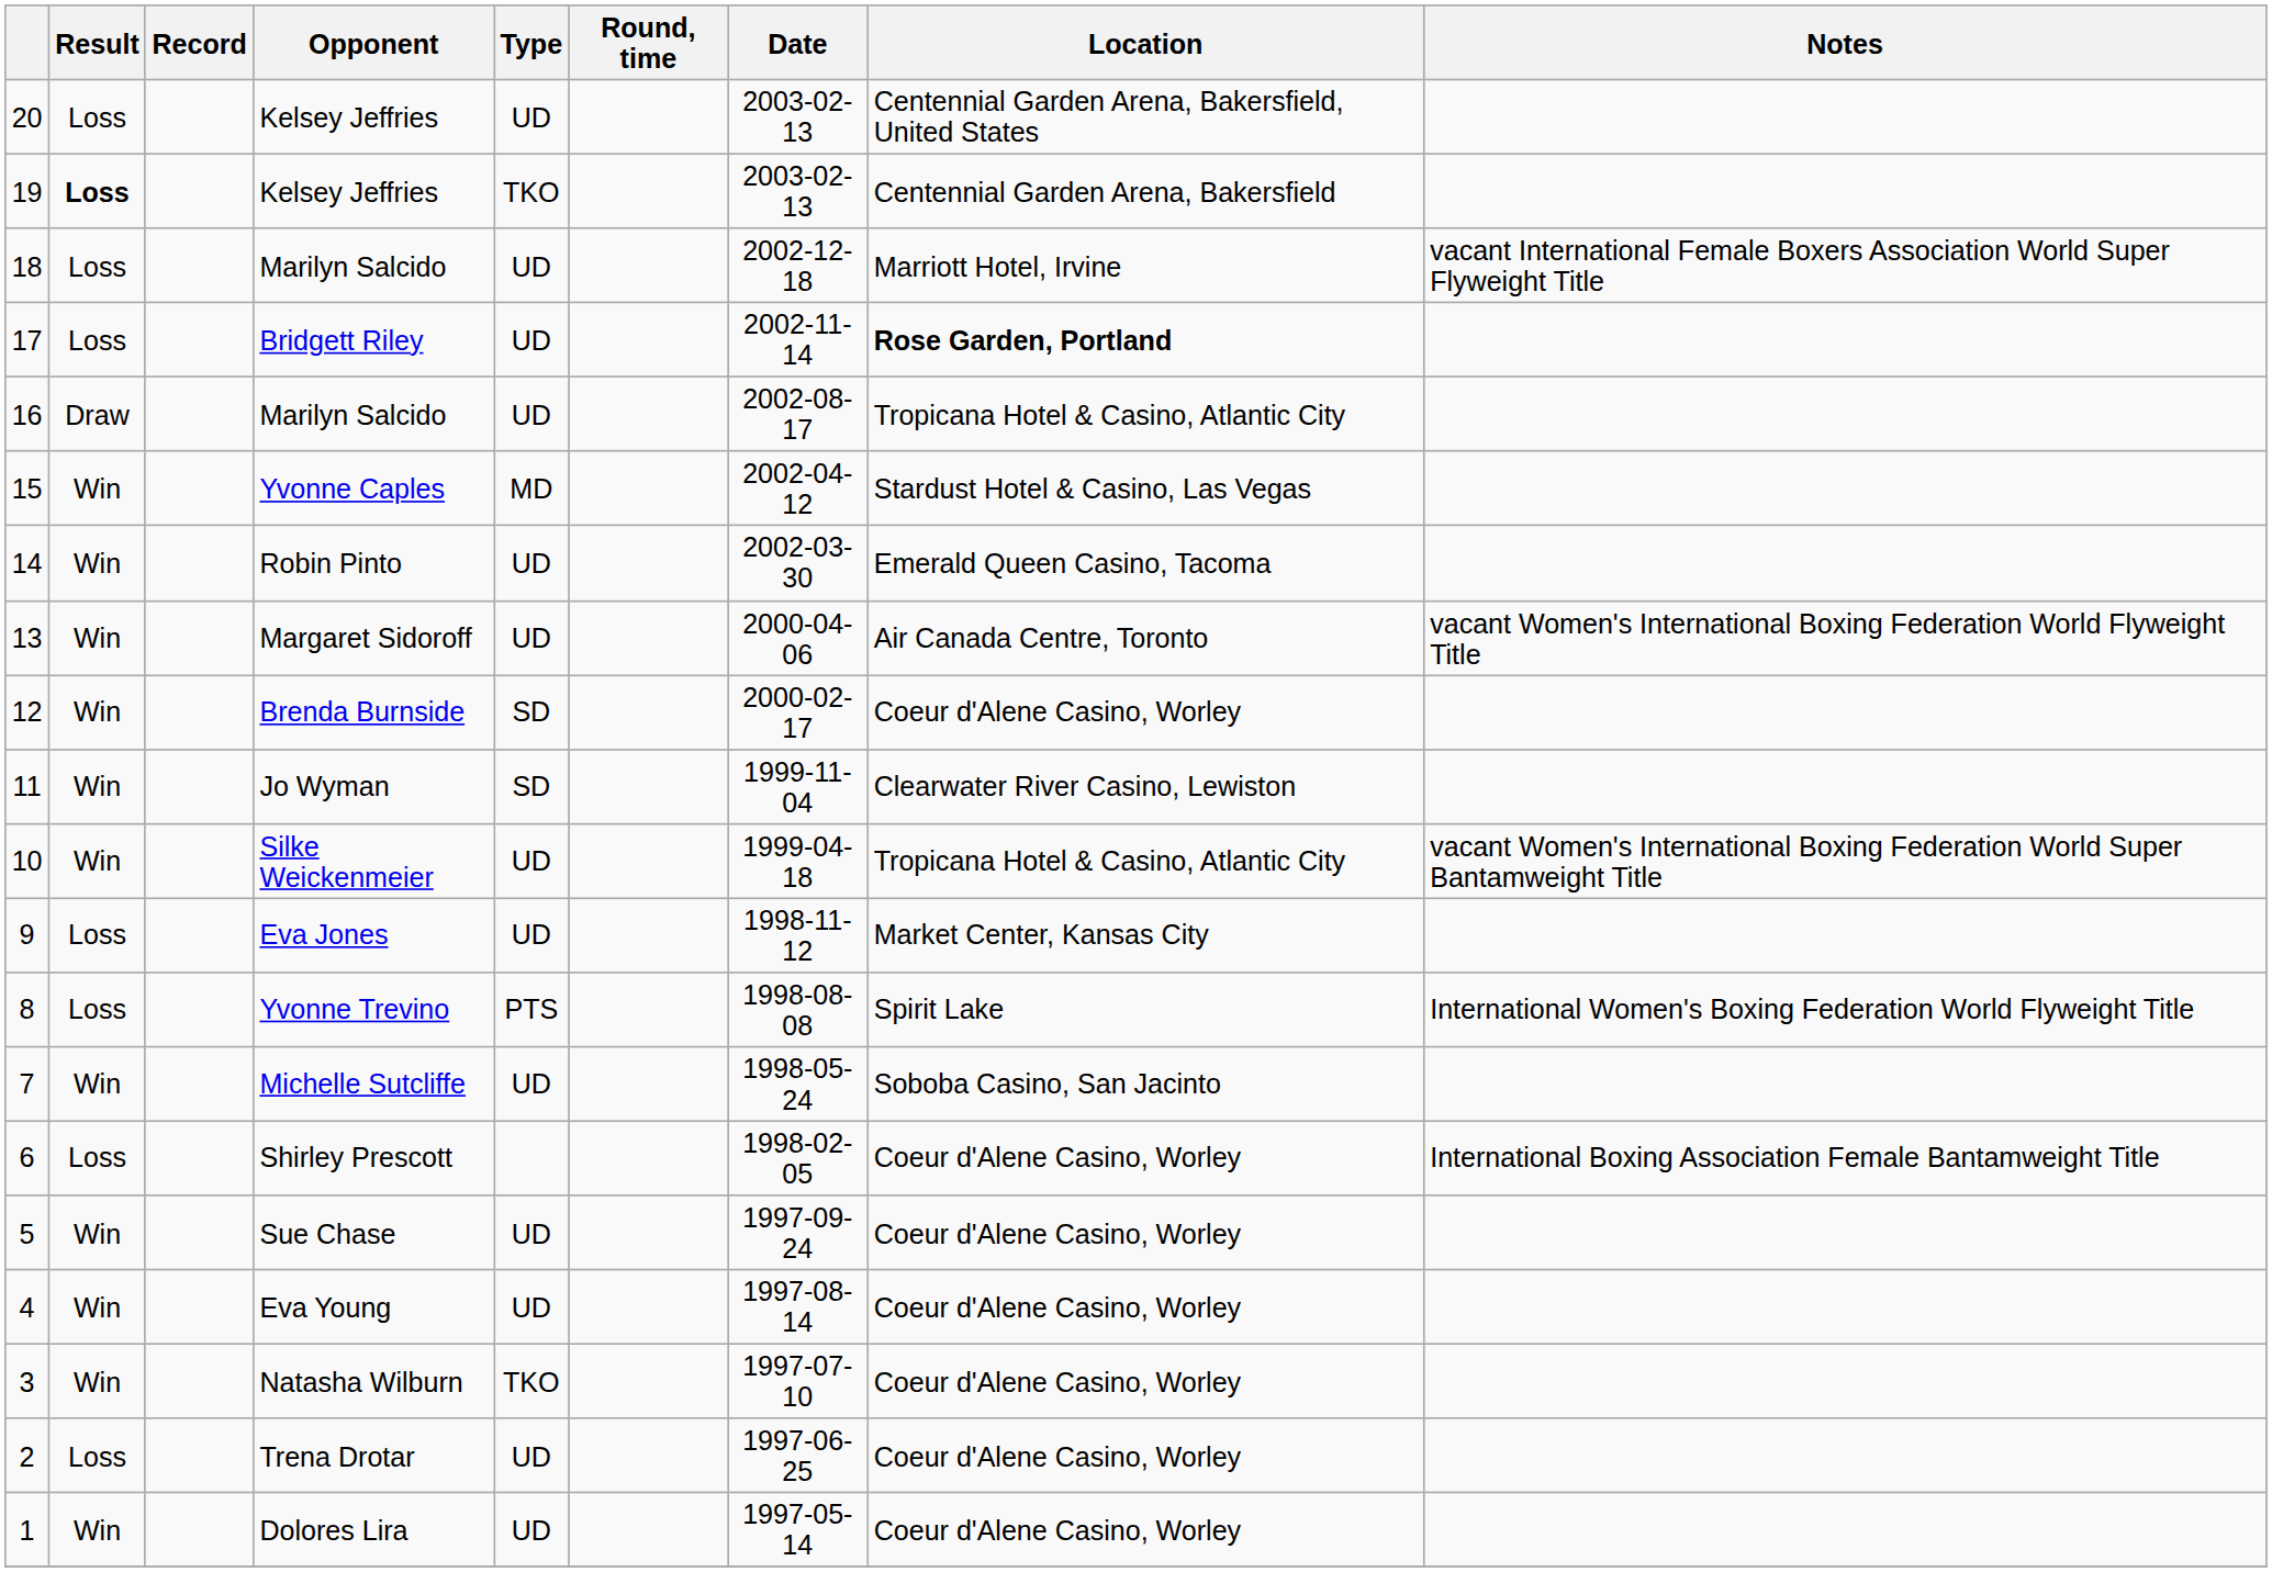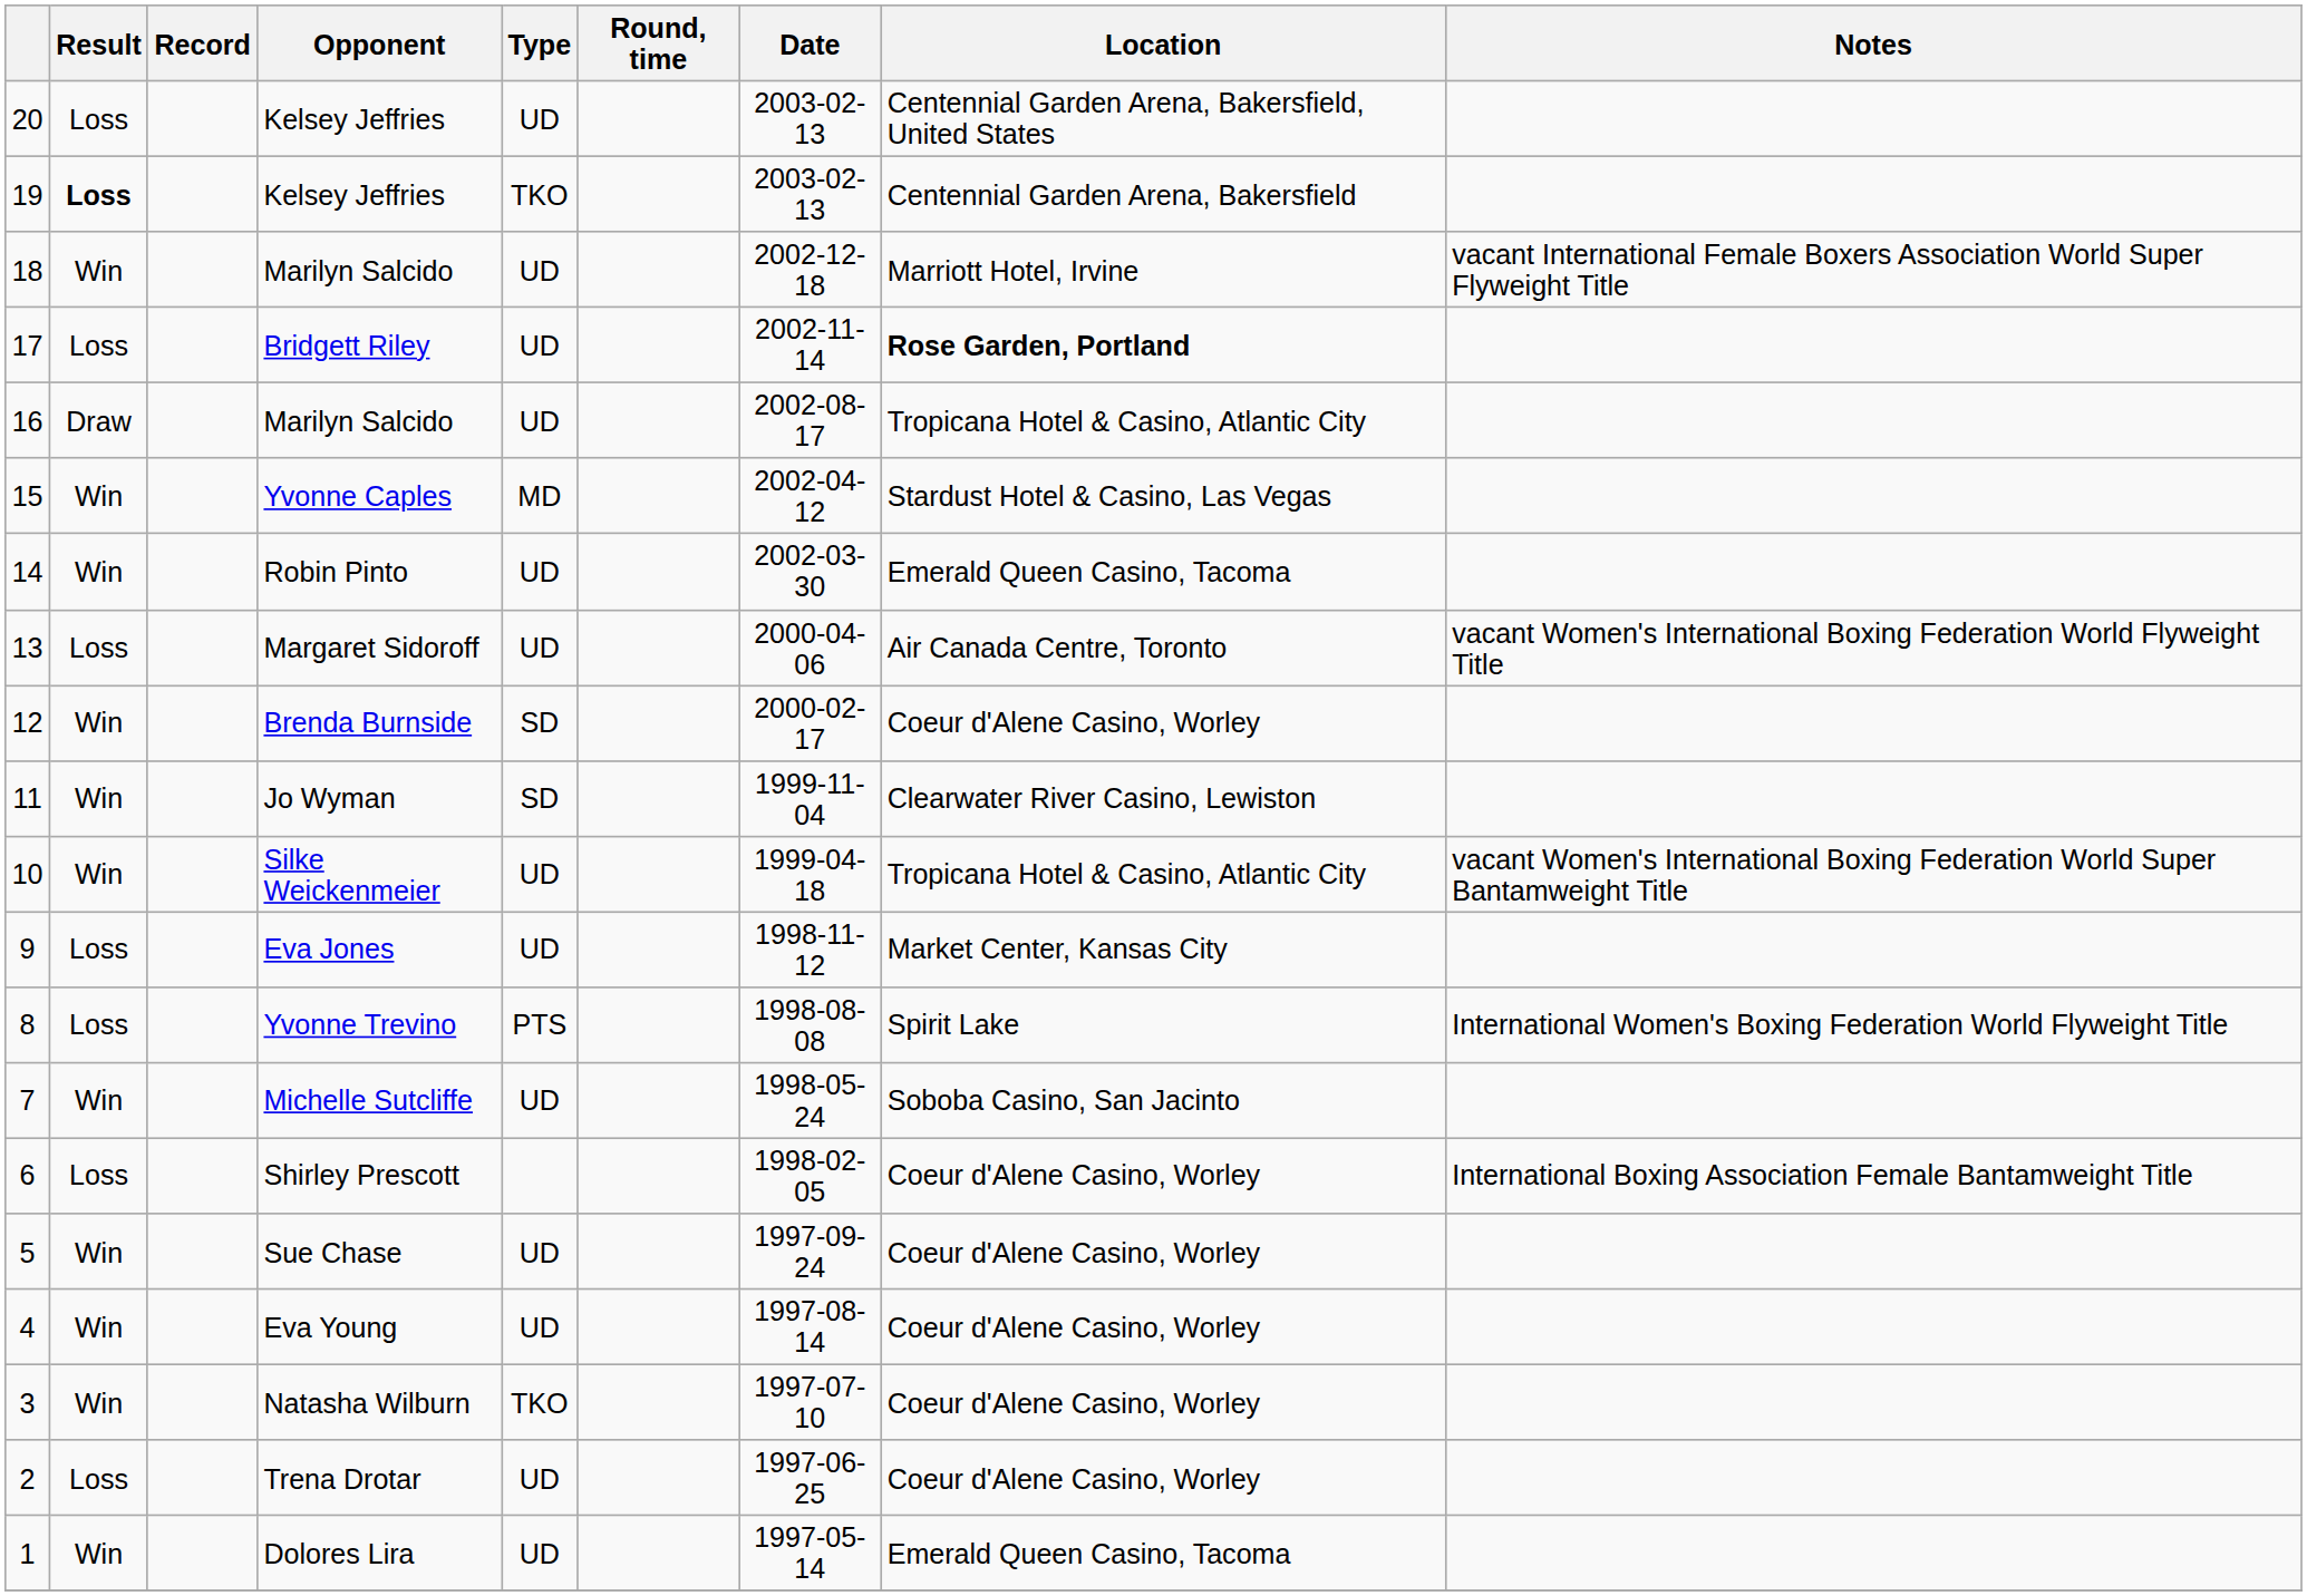 <table class="wikitable" style="text-align:center; font-size:95%">
 <tr>
 <th></th>
 <th>Result</th>
 <th>Record</th>
 <th>Opponent</th>
 <th>Type</th>
 <th>Round, time</th>
 <th>Date</th>
 <th>Location</th>
 <th>Notes</th>
 </tr>
 <tr>
 <td>20</td>
 <td>Loss</td>
 <td></td>
 <td style="text-align:left;">Kelsey Jeffries</td>
 <td>UD</td>
 <td></td>
 <td>2003-02-13</td>
 <td style="text-align:left;">Centennial Garden Arena, Bakersfield, United States</td>
 <td style="text-align:left;"></td>
 </tr>
 <tr>
 <td>19</td>
 <td><strong>Loss</strong></td>
 <td></td>
 <td style="text-align:left;">Kelsey Jeffries</td>
 <td>TKO</td>
 <td></td>
 <td>2003-02-13</td>
 <td style="text-align:left;">Centennial Garden Arena, Bakersfield</td>
 <td style="text-align:left;"></td>
 </tr>
 <tr>
 <td>18</td>
-<td>Loss</td>
+<td>Win</td>
 <td></td>
 <td style="text-align:left;">Marilyn Salcido</td>
 <td>UD</td>
 <td></td>
 <td>2002-12-18</td>
 <td style="text-align:left;">Marriott Hotel, Irvine</td>
 <td style="text-align:left;">vacant International Female Boxers Association World Super Flyweight Title</td>
 </tr>
 <tr>
 <td>17</td>
 <td>Loss</td>
 <td></td>
 <td style="text-align:left;"><a href='#'>Bridgett Riley</a></td>
 <td>UD</td>
 <td></td>
 <td>2002-11-14</td>
 <td style="text-align:left;"><strong>Rose Garden, Portland</strong></td>
 <td style="text-align:left;"></td>
 </tr>
 <tr>
 <td>16</td>
 <td>Draw</td>
 <td></td>
 <td style="text-align:left;">Marilyn Salcido</td>
 <td>UD</td>
 <td></td>
 <td>2002-08-17</td>
 <td style="text-align:left;">Tropicana Hotel & Casino, Atlantic City</td>
 <td style="text-align:left;"></td>
 </tr>
 <tr>
 <td>15</td>
 <td>Win</td>
 <td></td>
 <td style="text-align:left;"><a href='#'>Yvonne Caples</a></td>
 <td>MD</td>
 <td></td>
 <td>2002-04-12</td>
 <td style="text-align:left;">Stardust Hotel & Casino, Las Vegas</td>
 <td style="text-align:left;"></td>
 </tr>
 <tr>
 <td>14</td>
 <td>Win</td>
 <td></td>
 <td style="text-align:left;">Robin Pinto</td>
 <td>UD</td>
 <td></td>
 <td>2002-03-30</td>
 <td style="text-align:left;">Emerald Queen Casino, Tacoma</td>
 <td style="text-align:left;"></td>
 </tr>
 <tr>
 <td>13</td>
-<td>Win</td>
+<td>Loss</td>
 <td></td>
 <td style="text-align:left;">Margaret Sidoroff</td>
 <td>UD</td>
 <td></td>
 <td>2000-04-06</td>
 <td style="text-align:left;">Air Canada Centre, Toronto</td>
 <td style="text-align:left;">vacant Women's International Boxing Federation World Flyweight Title</td>
 </tr>
 <tr>
 <td>12</td>
 <td>Win</td>
 <td></td>
 <td style="text-align:left;"><a href='#'>Brenda Burnside</a></td>
 <td>SD</td>
 <td></td>
 <td>2000-02-17</td>
 <td style="text-align:left;">Coeur d'Alene Casino, Worley</td>
 <td style="text-align:left;"></td>
 </tr>
 <tr>
 <td>11</td>
 <td>Win</td>
 <td></td>
 <td style="text-align:left;">Jo Wyman</td>
 <td>SD</td>
 <td></td>
 <td>1999-11-04</td>
 <td style="text-align:left;">Clearwater River Casino, Lewiston</td>
 <td style="text-align:left;"></td>
 </tr>
 <tr>
 <td>10</td>
 <td>Win</td>
 <td></td>
 <td style="text-align:left;"><a href='#'>Silke Weickenmeier</a></td>
 <td>UD</td>
 <td></td>
 <td>1999-04-18</td>
 <td style="text-align:left;">Tropicana Hotel & Casino, Atlantic City</td>
 <td style="text-align:left;">vacant Women's International Boxing Federation World Super Bantamweight Title</td>
 </tr>
 <tr>
 <td>9</td>
 <td>Loss</td>
 <td></td>
 <td style="text-align:left;"><a href='#'>Eva Jones</a></td>
 <td>UD</td>
 <td></td>
 <td>1998-11-12</td>
 <td style="text-align:left;">Market Center, Kansas City</td>
 <td style="text-align:left;"></td>
 </tr>
 <tr>
 <td>8</td>
 <td>Loss</td>
 <td></td>
 <td style="text-align:left;"><a href='#'>Yvonne Trevino</a></td>
 <td>PTS</td>
 <td></td>
 <td>1998-08-08</td>
 <td style="text-align:left;">Spirit Lake</td>
 <td style="text-align:left;">International Women's Boxing Federation World Flyweight Title</td>
 </tr>
 <tr>
 <td>7</td>
 <td>Win</td>
 <td></td>
 <td style="text-align:left;"><a href='#'>Michelle Sutcliffe</a></td>
 <td>UD</td>
 <td></td>
 <td>1998-05-24</td>
 <td style="text-align:left;">Soboba Casino, San Jacinto</td>
 <td style="text-align:left;"></td>
 </tr>
 <tr>
 <td>6</td>
 <td>Loss</td>
 <td></td>
 <td style="text-align:left;">Shirley Prescott</td>
 <td></td>
 <td></td>
 <td>1998-02-05</td>
 <td style="text-align:left;">Coeur d'Alene Casino, Worley</td>
 <td style="text-align:left;">International Boxing Association Female Bantamweight Title</td>
 </tr>
 <tr>
 <td>5</td>
 <td>Win</td>
 <td></td>
 <td style="text-align:left;">Sue Chase</td>
 <td>UD</td>
 <td></td>
 <td>1997-09-24</td>
 <td style="text-align:left;">Coeur d'Alene Casino, Worley</td>
 <td style="text-align:left;"></td>
 </tr>
 <tr>
 <td>4</td>
 <td>Win</td>
 <td></td>
 <td style="text-align:left;">Eva Young</td>
 <td>UD</td>
 <td></td>
 <td>1997-08-14</td>
 <td style="text-align:left;">Coeur d'Alene Casino, Worley</td>
 <td style="text-align:left;"></td>
 </tr>
 <tr>
 <td>3</td>
 <td>Win</td>
 <td></td>
 <td style="text-align:left;">Natasha Wilburn</td>
 <td>TKO</td>
 <td></td>
 <td>1997-07-10</td>
 <td style="text-align:left;">Coeur d'Alene Casino, Worley</td>
 <td style="text-align:left;"></td>
 </tr>
 <tr>
 <td>2</td>
 <td>Loss</td>
 <td></td>
 <td style="text-align:left;">Trena Drotar</td>
 <td>UD</td>
 <td></td>
 <td>1997-06-25</td>
 <td style="text-align:left;">Coeur d'Alene Casino, Worley</td>
 <td style="text-align:left;"></td>
 </tr>
 <tr>
 <td>1</td>
 <td>Win</td>
 <td></td>
 <td style="text-align:left;">Dolores Lira</td>
 <td>UD</td>
 <td></td>
 <td>1997-05-14</td>
-<td style="text-align:left;">Coeur d'Alene Casino, Worley</td>
+<td style="text-align:left;">Emerald Queen Casino, Tacoma</td>
 <td style="text-align:left;"></td>
 </tr>
 <tr>
 </tr>
 </table>
